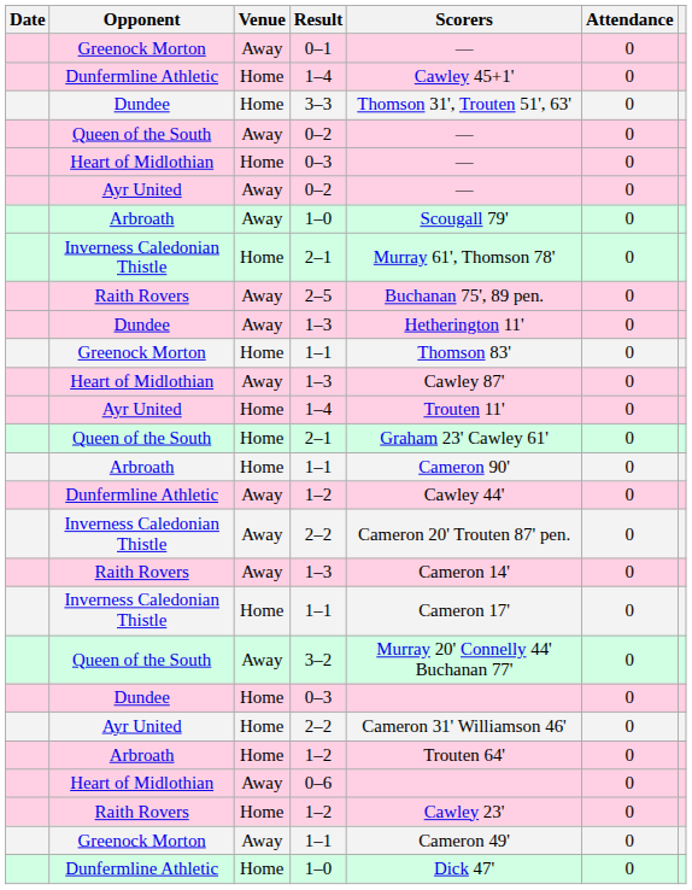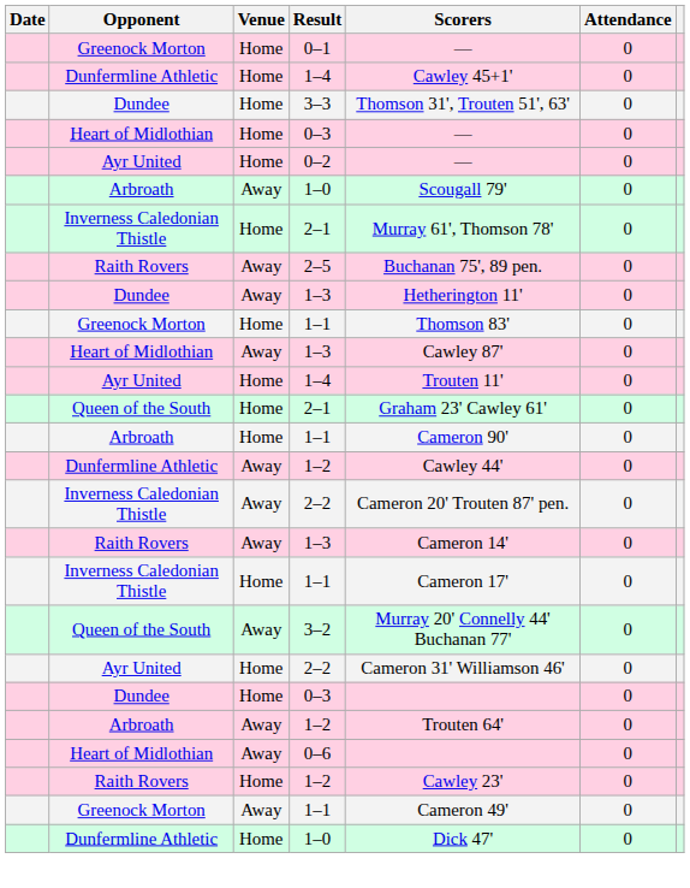 <table class="wikitable sortable" style="text-align:center;">
 <tr>
 <th>Date</th>
 <th>Opponent</th>
 <th>Venue</th>
 <th>Result</th>
 <th class=unsortable>Scorers</th>
 <th>Attendance</th>
 <th></th>
 </tr>
 <tr style="background-color: #ffd0e3;">
 <td></td>
 <td><a href='#'>Greenock Morton</a></td>
-<td>Away</td>
+<td>Home</td>
 <td>0–1</td>
 <td>—</td>
 <td>0</td>
 <td></td>
 </tr>
 <tr style="background-color: #ffd0e3;">
 <td></td>
 <td><a href='#'>Dunfermline Athletic</a></td>
 <td>Home</td>
 <td>1–4</td>
 <td><a href='#'>Cawley</a> 45+1'</td>
 <td>0</td>
 <td></td>
 </tr>
 <tr style="background-color: #f3f3f3;">
 <td></td>
 <td><a href='#'>Dundee</a></td>
 <td>Home</td>
 <td>3–3</td>
 <td><a href='#'>Thomson</a> 31', <a href='#'>Trouten</a> 51', 63'</td>
 <td>0</td>
 <td></td>
 </tr>
 <tr style="background-color: #ffd0e3;">
 <td></td>
-<td><a href='#'>Queen of the South</a></td>
-<td>Away</td>
-<td>0–2</td>
-<td>—</td>
-<td>0</td>
-<td></td>
-</tr>
-<tr style="background-color: #ffd0e3;">
-<td></td>
 <td><a href='#'>Heart of Midlothian</a></td>
 <td>Home</td>
 <td>0–3</td>
 <td>—</td>
 <td>0</td>
 <td></td>
 </tr>
 <tr style="background-color: #ffd0e3;">
 <td></td>
 <td><a href='#'>Ayr United</a></td>
-<td>Away</td>
+<td>Home</td>
 <td>0–2</td>
 <td>—</td>
 <td>0</td>
 <td></td>
 </tr>
 <tr style="background-color: #d0ffe3;">
 <td></td>
 <td><a href='#'>Arbroath</a></td>
 <td>Away</td>
 <td>1–0</td>
 <td><a href='#'>Scougall</a> 79'</td>
 <td>0</td>
 <td></td>
 </tr>
 <tr style="background-color: #d0ffe3;">
 <td></td>
 <td><a href='#'>Inverness Caledonian Thistle</a></td>
 <td>Home</td>
 <td>2–1</td>
 <td><a href='#'>Murray</a> 61', Thomson 78'</td>
 <td>0</td>
 <td></td>
 </tr>
 <tr style="background-color: #ffd0e3;">
 <td></td>
 <td><a href='#'>Raith Rovers</a></td>
 <td>Away</td>
 <td>2–5</td>
 <td><a href='#'>Buchanan</a> 75', 89 pen.</td>
 <td>0</td>
 <td></td>
 </tr>
 <tr style="background-color: #ffd0e3;">
 <td></td>
 <td><a href='#'>Dundee</a></td>
 <td>Away</td>
 <td>1–3</td>
 <td><a href='#'>Hetherington</a> 11'</td>
 <td>0</td>
 <td></td>
 </tr>
 <tr style="background-color: #f3f3f3;">
 <td></td>
 <td><a href='#'>Greenock Morton</a></td>
 <td>Home</td>
 <td>1–1</td>
 <td><a href='#'>Thomson</a> 83'</td>
 <td>0</td>
 <td></td>
 </tr>
 <tr style="background-color: #ffd0e3;">
 <td></td>
 <td><a href='#'>Heart of Midlothian</a></td>
 <td>Away</td>
 <td>1–3</td>
 <td>Cawley 87'</td>
 <td>0</td>
 <td></td>
 </tr>
 <tr style="background-color: #ffd0e3;">
 <td></td>
 <td><a href='#'>Ayr United</a></td>
 <td>Home</td>
 <td>1–4</td>
 <td><a href='#'>Trouten</a> 11'</td>
 <td>0</td>
 <td></td>
 </tr>
 <tr style="background-color: #d0ffe3;">
 <td></td>
 <td><a href='#'>Queen of the South</a></td>
 <td>Home</td>
 <td>2–1</td>
 <td><a href='#'>Graham</a> 23' Cawley 61'</td>
 <td>0</td>
 <td></td>
 </tr>
 <tr style="background-color: #f3f3f3;">
 <td></td>
 <td><a href='#'>Arbroath</a></td>
 <td>Home</td>
 <td>1–1</td>
 <td><a href='#'>Cameron</a> 90'</td>
 <td>0</td>
 <td></td>
 </tr>
 <tr style="background-color: #ffd0e3;">
 <td></td>
 <td><a href='#'>Dunfermline Athletic</a></td>
 <td>Away</td>
 <td>1–2</td>
 <td>Cawley 44'</td>
 <td>0</td>
 <td></td>
 </tr>
 <tr style="background-color: #f3f3f3;">
 <td></td>
 <td><a href='#'>Inverness Caledonian Thistle</a></td>
 <td>Away</td>
 <td>2–2</td>
 <td>Cameron 20' Trouten 87' pen.</td>
 <td>0</td>
 <td></td>
 </tr>
 <tr style="background-color: #ffd0e3;">
 <td></td>
 <td><a href='#'>Raith Rovers</a></td>
 <td>Away</td>
 <td>1–3</td>
 <td>Cameron 14'</td>
 <td>0</td>
 <td></td>
 </tr>
 <tr style="background-color: #f3f3f3;">
 <td></td>
 <td><a href='#'>Inverness Caledonian Thistle</a></td>
 <td>Home</td>
 <td>1–1</td>
 <td>Cameron 17'</td>
 <td>0</td>
 <td></td>
 </tr>
 <tr style="background-color: #d0ffe3;">
 <td></td>
 <td><a href='#'>Queen of the South</a></td>
 <td>Away</td>
 <td>3–2</td>
 <td><a href='#'>Murray</a> 20' <a href='#'>Connelly</a> 44' Buchanan 77'</td>
 <td>0</td>
 <td></td>
 </tr>
-<tr style="background-color: #ffd0e3;">
-<td></td>
-<td><a href='#'>Dundee</a></td>
-<td>Home</td>
-<td>0–3</td>
-<td></td>
-<td>0</td>
-<td></td>
-</tr>
 <tr style="background-color: #f3f3f3;">
 <td></td>
 <td><a href='#'>Ayr United</a></td>
 <td>Home</td>
 <td>2–2</td>
 <td>Cameron 31' Williamson 46'</td>
 <td>0</td>
 <td></td>
 </tr>
 <tr style="background-color: #ffd0e3;">
 <td></td>
+<td><a href='#'>Dundee</a></td>
+<td>Home</td>
+<td>0–3</td>
+<td></td>
+<td>0</td>
+<td></td>
+</tr>
+<tr style="background-color: #ffd0e3;">
+<td></td>
 <td><a href='#'>Arbroath</a></td>
-<td>Home</td>
+<td>Away</td>
 <td>1–2</td>
 <td>Trouten 64'</td>
 <td>0</td>
 <td></td>
 </tr>
 <tr style="background-color: #ffd0e3;">
 <td></td>
 <td><a href='#'>Heart of Midlothian</a></td>
 <td>Away</td>
 <td>0–6</td>
 <td></td>
 <td>0</td>
 <td></td>
 </tr>
 <tr style="background-color: #ffd0e3;">
 <td></td>
 <td><a href='#'>Raith Rovers</a></td>
 <td>Home</td>
 <td>1–2</td>
 <td><a href='#'>Cawley</a> 23'</td>
 <td>0</td>
 <td></td>
 </tr>
 <tr style="background-color: #f3f3f3;">
 <td></td>
 <td><a href='#'>Greenock Morton</a></td>
 <td>Away</td>
 <td>1–1</td>
 <td>Cameron 49'</td>
 <td>0</td>
 <td></td>
 </tr>
 <tr style="background-color: #d0ffe3;">
 <td></td>
 <td><a href='#'>Dunfermline Athletic</a></td>
 <td>Home</td>
 <td>1–0</td>
 <td><a href='#'>Dick</a> 47'</td>
 <td>0</td>
 <td></td>
 </tr>
 </table>
